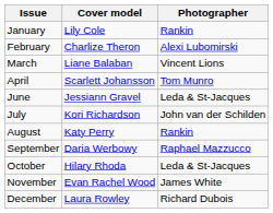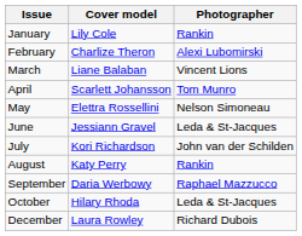 <table class="sortable wikitable">
 <tr>
 <th>Issue</th>
 <th>Cover model</th>
 <th>Photographer</th>
 </tr>
 <tr>
 <td>January</td>
 <td><a href='#'>Lily Cole</a></td>
 <td><a href='#'>Rankin</a></td>
 </tr>
 <tr>
 <td>February</td>
 <td><a href='#'>Charlize Theron</a></td>
 <td><a href='#'>Alexi Lubomirski</a></td>
 </tr>
 <tr>
 <td>March</td>
 <td><a href='#'>Liane Balaban</a></td>
 <td>Vincent Lions</td>
 </tr>
 <tr>
 <td>April</td>
 <td><a href='#'>Scarlett Johansson</a></td>
 <td><a href='#'>Tom Munro</a></td>
 </tr>
 <tr>
+<td>May</td>
+<td><a href='#'>Elettra Rossellini</a></td>
+<td>Nelson Simoneau</td>
+</tr>
+<tr>
 <td>June</td>
 <td><a href='#'>Jessiann Gravel</a></td>
 <td>Leda & St-Jacques</td>
 </tr>
 <tr>
 <td>July</td>
 <td><a href='#'>Kori Richardson</a></td>
 <td>John van der Schilden</td>
 </tr>
 <tr>
 <td>August</td>
 <td><a href='#'>Katy Perry</a></td>
 <td><a href='#'>Rankin</a></td>
 </tr>
 <tr>
 <td>September</td>
 <td><a href='#'>Daria Werbowy</a></td>
 <td><a href='#'>Raphael Mazzucco</a></td>
 </tr>
 <tr>
 <td>October</td>
 <td><a href='#'>Hilary Rhoda</a></td>
 <td>Leda & St-Jacques</td>
 </tr>
 <tr>
-<td>November</td>
-<td><a href='#'>Evan Rachel Wood</a></td>
-<td>James White</td>
-</tr>
-<tr>
 <td>December</td>
 <td><a href='#'>Laura Rowley</a></td>
 <td>Richard Dubois</td>
 </tr>
 </table>
